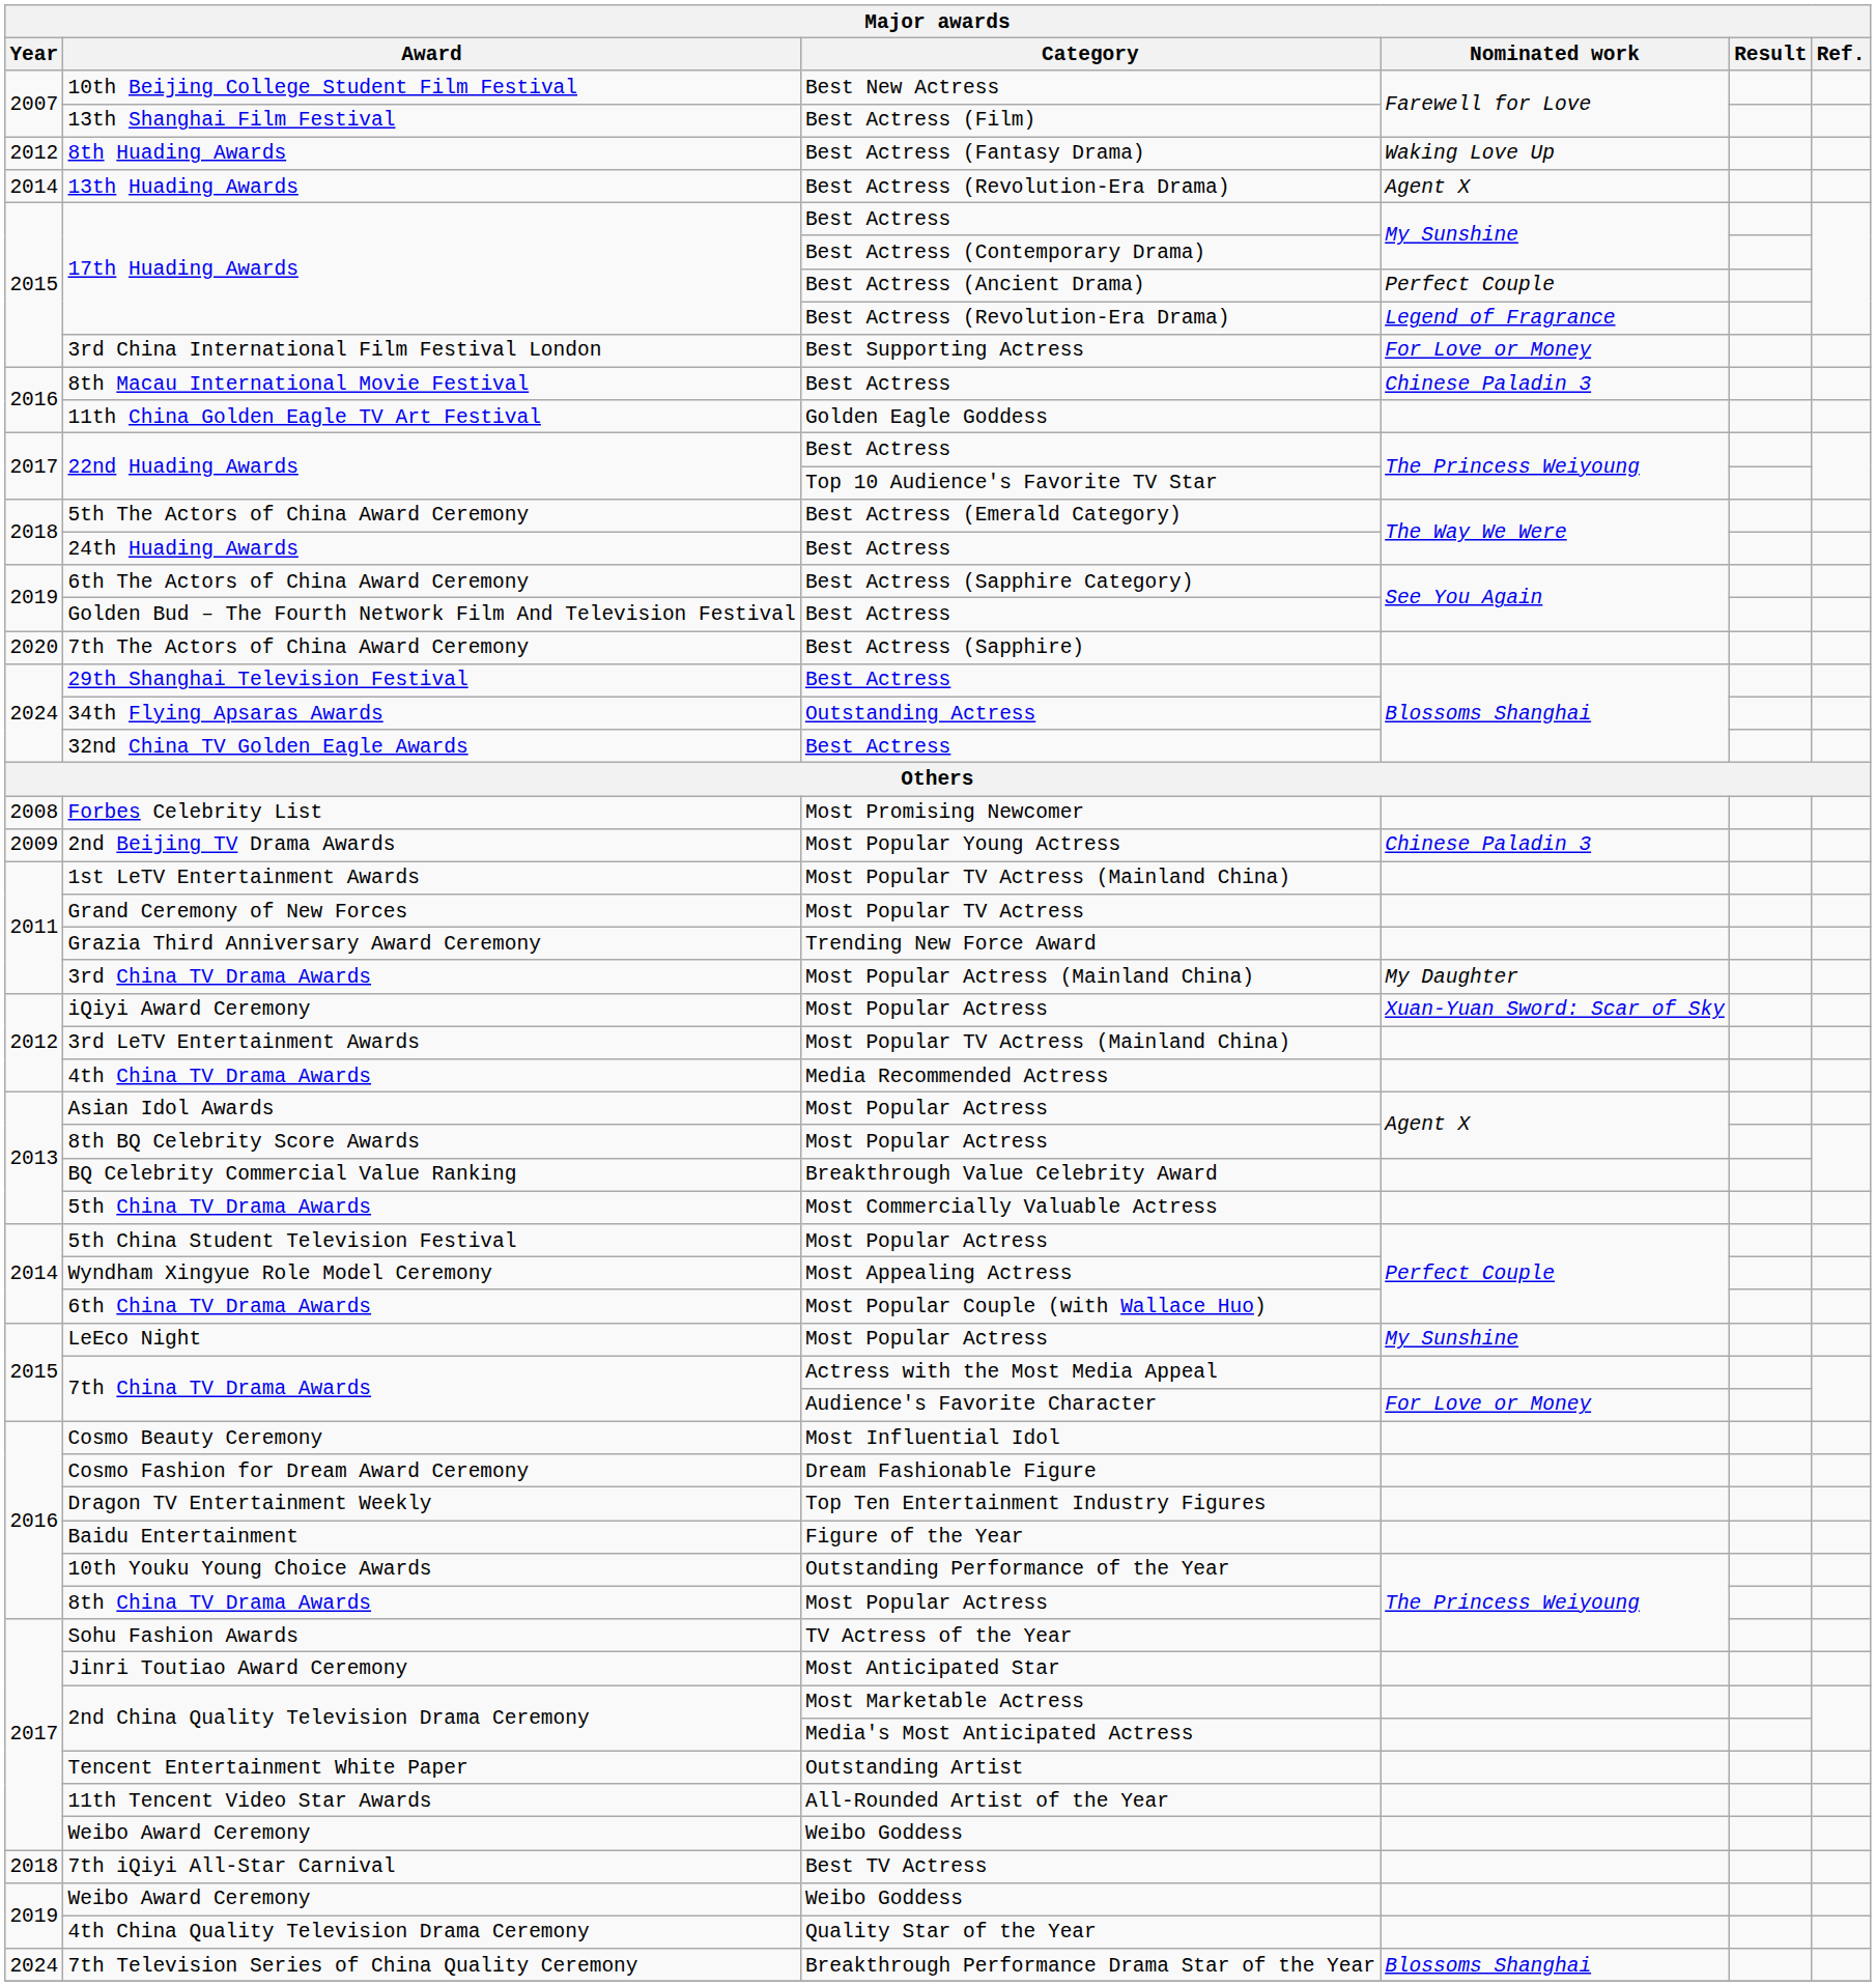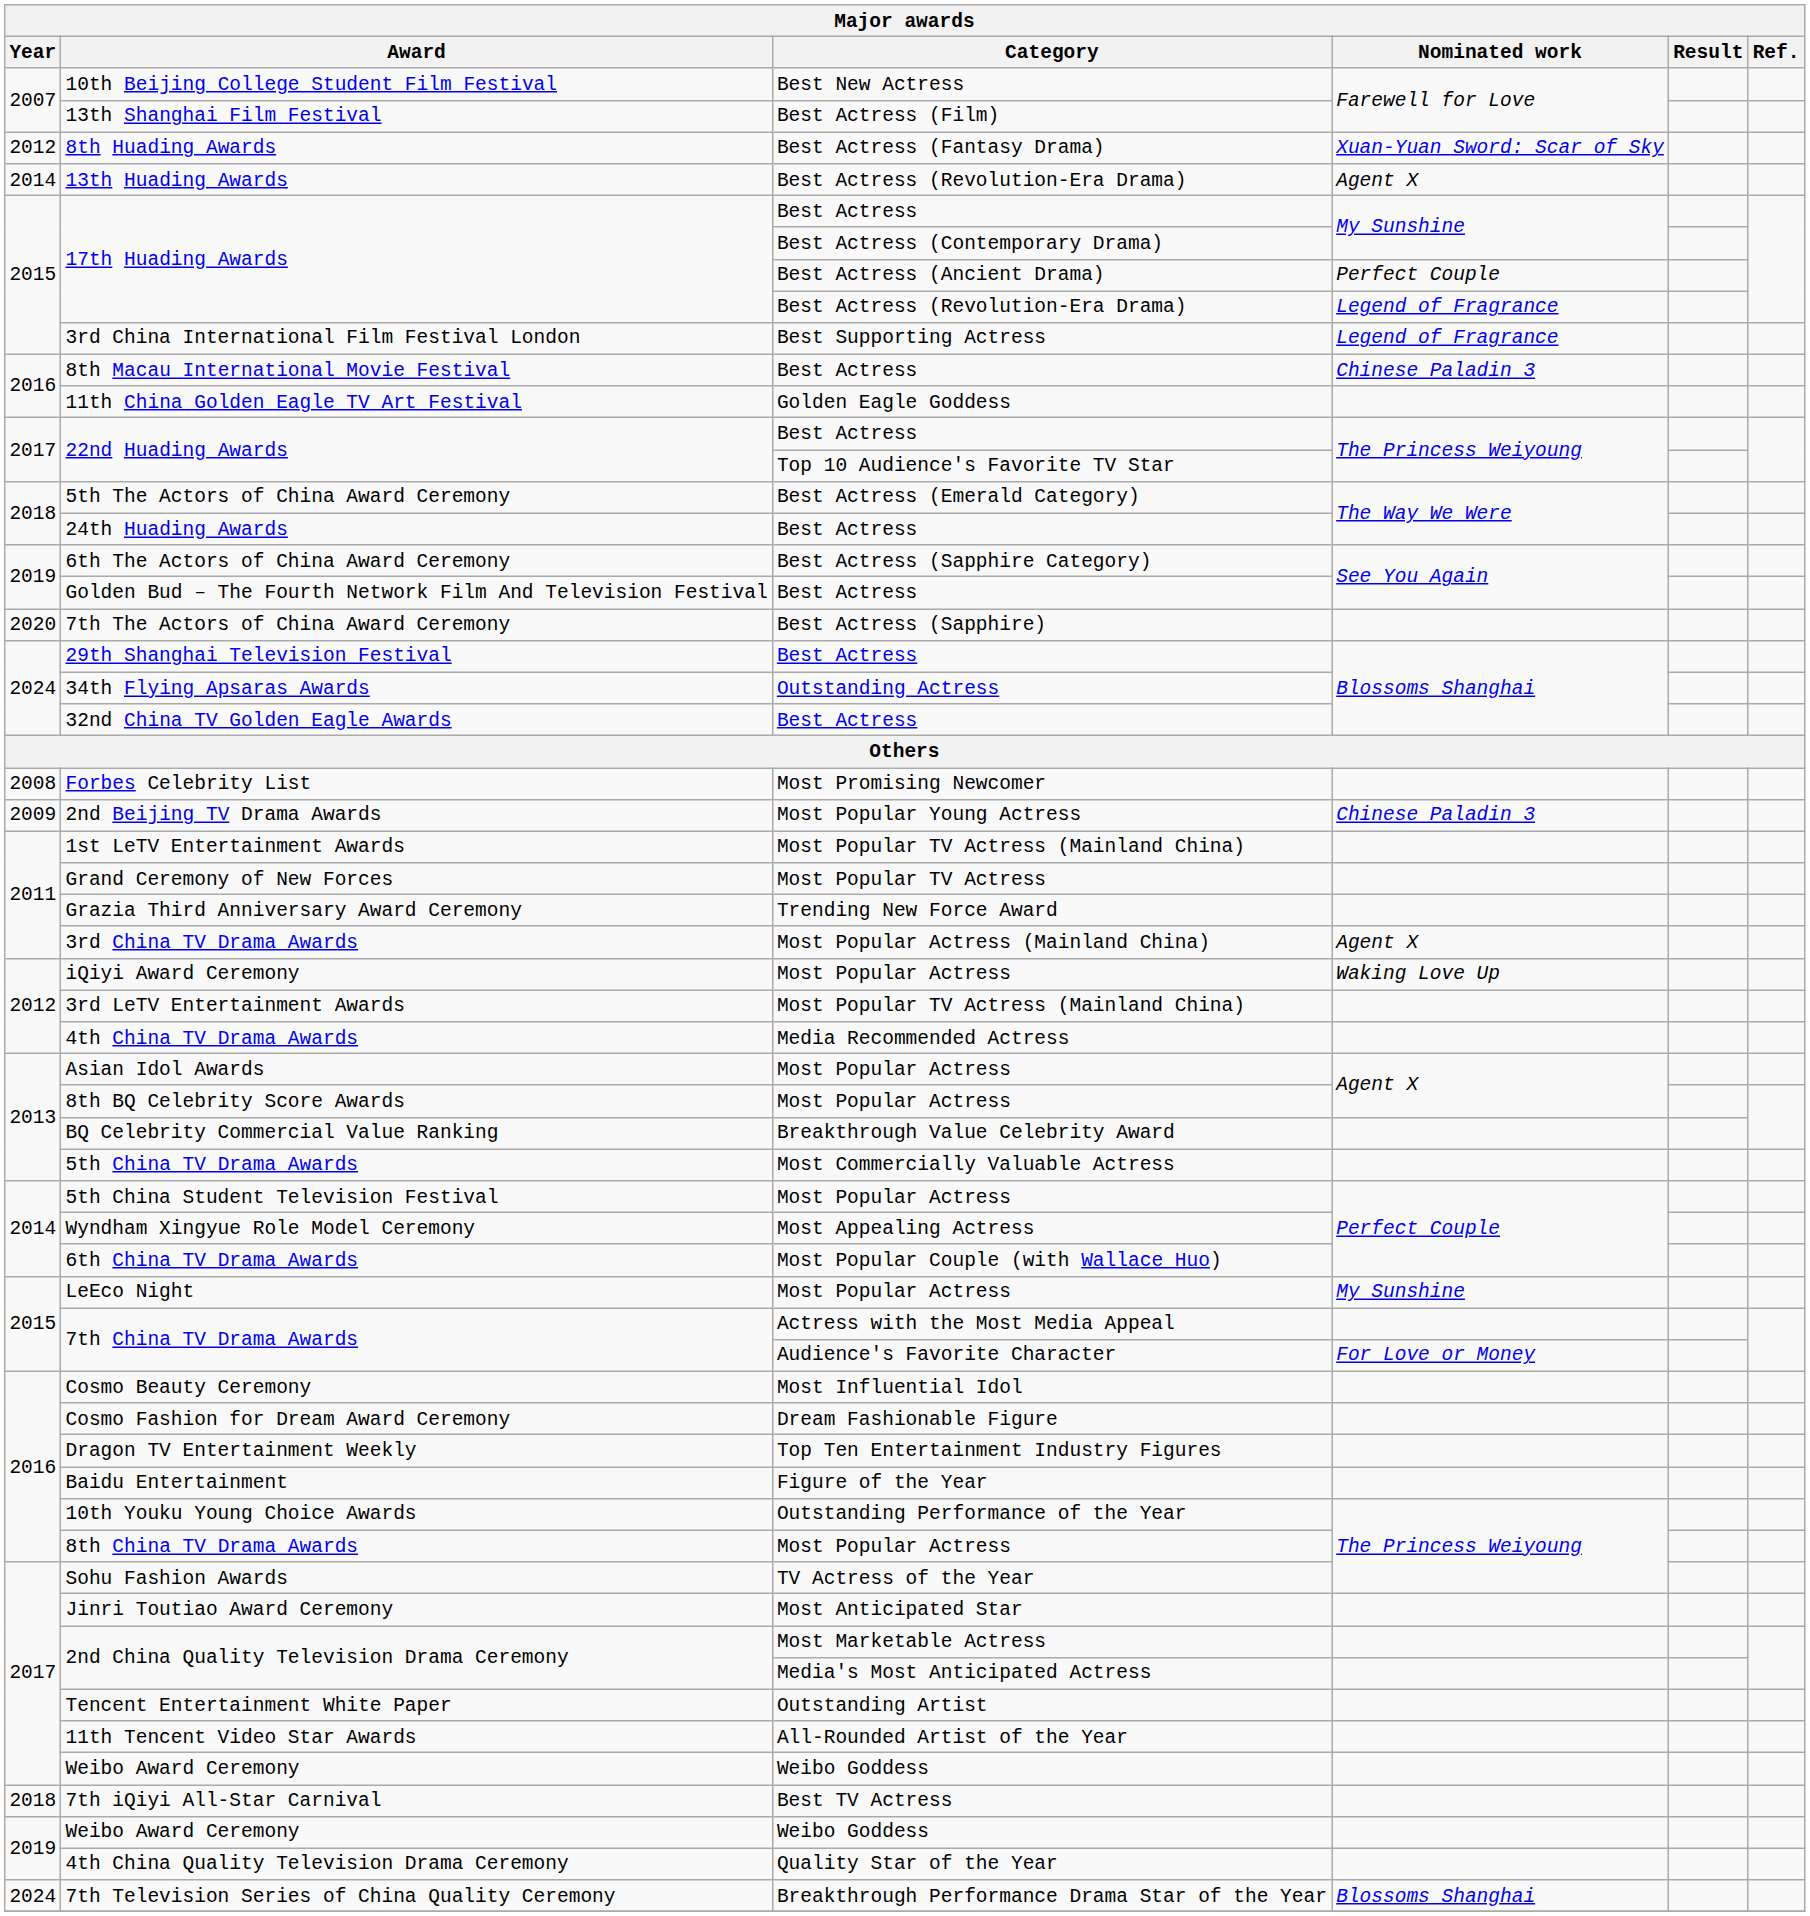 <table class="wikitable">
 <tr>
 <th colspan="6">Major awards</th>
 </tr>
 <tr>
 <th>Year</th>
 <th>Award</th>
 <th>Category</th>
 <th>Nominated work</th>
 <th>Result</th>
 <th>Ref.</th>
 </tr>
 <tr !>
 <td rowspan=2>2007</td>
 <td>10th <a href='#'>Beijing College Student Film Festival</a></td>
 <td>Best New Actress</td>
 <td rowspan=2><em>Farewell for Love</em></td>
 <td></td>
 <td></td>
 </tr>
 <tr>
 <td>13th <a href='#'>Shanghai Film Festival</a></td>
 <td>Best Actress (Film)</td>
 <td></td>
 <td></td>
 </tr>
 <tr>
 <td>2012</td>
 <td><a href='#'>8th</a> <a href='#'>Huading Awards</a></td>
 <td>Best Actress (Fantasy Drama)</td>
-<td><em>Waking Love Up</em></td>
+<td rowspan=1><em><a href='#'>Xuan-Yuan Sword: Scar of Sky</a></em></td>
 <td></td>
 <td></td>
 </tr>
 <tr>
 <td>2014</td>
 <td><a href='#'>13th</a> <a href='#'>Huading Awards</a></td>
 <td>Best Actress (Revolution-Era Drama)</td>
 <td><em>Agent X</em></td>
 <td></td>
 <td></td>
 </tr>
 <tr>
 <td rowspan=5>2015</td>
 <td rowspan=4><a href='#'>17th</a> <a href='#'>Huading Awards</a></td>
 <td>Best Actress</td>
 <td rowspan=2><em><a href='#'>My Sunshine</a></em></td>
 <td></td>
 <td rowspan=4></td>
 </tr>
 <tr>
 <td>Best Actress (Contemporary Drama)</td>
 <td></td>
 </tr>
 <tr>
 <td>Best Actress (Ancient Drama)</td>
 <td><em>Perfect Couple</em></td>
 <td></td>
 </tr>
 <tr>
 <td>Best Actress (Revolution-Era Drama)</td>
 <td><em><a href='#'>Legend of Fragrance</a></em></td>
 <td></td>
 </tr>
 <tr>
 <td>3rd China International Film Festival London</td>
 <td>Best Supporting Actress</td>
-<td><em><a href='#'>For Love or Money</a></em></td>
+<td><em><a href='#'>Legend of Fragrance</a></em></td>
 <td></td>
 <td></td>
 </tr>
 <tr>
 <td rowspan=2>2016</td>
 <td>8th <a href='#'>Macau International Movie Festival</a></td>
 <td>Best Actress</td>
 <td><em><a href='#'>Chinese Paladin 3</a></em></td>
 <td></td>
 <td></td>
 </tr>
 <tr>
 <td>11th <a href='#'>China Golden Eagle TV Art Festival</a></td>
 <td>Golden Eagle Goddess</td>
 <td></td>
 <td></td>
 <td></td>
 </tr>
 <tr>
 <td rowspan=2>2017</td>
 <td rowspan=2><a href='#'>22nd</a> <a href='#'>Huading Awards</a></td>
 <td>Best Actress</td>
 <td rowspan=2><em><a href='#'>The Princess Weiyoung</a></em></td>
 <td></td>
 <td rowspan=2></td>
 </tr>
 <tr>
 <td>Top 10 Audience's Favorite TV Star</td>
 <td></td>
 </tr>
 <tr>
 <td rowspan=2>2018</td>
 <td>5th The Actors of China Award Ceremony</td>
 <td>Best Actress (Emerald Category)</td>
 <td rowspan=2><em><a href='#'>The Way We Were</a></em></td>
 <td></td>
 <td></td>
 </tr>
 <tr>
 <td>24th <a href='#'>Huading Awards</a></td>
 <td>Best Actress</td>
 <td></td>
 <td></td>
 </tr>
 <tr>
 <td rowspan=2>2019</td>
 <td>6th The Actors of China Award Ceremony</td>
 <td>Best Actress (Sapphire Category)</td>
 <td rowspan=2><em><a href='#'>See You Again</a></em></td>
 <td></td>
 <td></td>
 </tr>
 <tr>
 <td>Golden Bud – The Fourth Network Film And Television Festival</td>
 <td>Best Actress</td>
 <td></td>
 <td></td>
 </tr>
 <tr>
 <td>2020</td>
 <td>7th The Actors of China Award Ceremony</td>
 <td>Best Actress (Sapphire)</td>
 <td></td>
 <td></td>
 <td></td>
 </tr>
 <tr>
 <td rowspan=3>2024</td>
 <td><a href='#'>29th Shanghai Television Festival</a></td>
 <td><a href='#'>Best Actress</a></td>
 <td rowspan=3><em><a href='#'>Blossoms Shanghai</a></em></td>
 <td></td>
 <td></td>
 </tr>
 <tr>
 <td>34th <a href='#'>Flying Apsaras Awards</a></td>
 <td><a href='#'>Outstanding Actress</a></td>
 <td></td>
 <td></td>
 </tr>
 <tr>
 <td>32nd <a href='#'>China TV Golden Eagle Awards</a></td>
 <td><a href='#'>Best Actress</a></td>
 <td></td>
 <td></td>
 </tr>
 <tr>
 <th colspan="6">Others</th>
 </tr>
 <tr>
 <td>2008</td>
 <td><a href='#'>Forbes</a> Celebrity List</td>
 <td>Most Promising Newcomer</td>
 <td></td>
 <td></td>
 <td></td>
 </tr>
 <tr>
 <td>2009</td>
 <td>2nd <a href='#'>Beijing TV</a> Drama Awards</td>
 <td>Most Popular Young Actress</td>
 <td><em><a href='#'>Chinese Paladin 3</a></em></td>
 <td></td>
 <td></td>
 </tr>
 <tr>
 <td rowspan=4>2011</td>
 <td>1st LeTV Entertainment Awards</td>
 <td>Most Popular TV Actress (Mainland China)</td>
 <td></td>
 <td></td>
 <td></td>
 </tr>
 <tr>
 <td>Grand Ceremony of New Forces</td>
 <td>Most Popular TV Actress</td>
 <td></td>
 <td></td>
 <td></td>
 </tr>
 <tr>
 <td>Grazia Third Anniversary Award Ceremony</td>
 <td>Trending New Force Award</td>
 <td></td>
 <td></td>
 <td></td>
 </tr>
 <tr>
 <td>3rd <a href='#'>China TV Drama Awards</a></td>
 <td>Most Popular Actress (Mainland China)</td>
-<td rowspan=1><em>My Daughter</em></td>
+<td><em>Agent X</em></td>
 <td></td>
 <td></td>
 </tr>
 <tr>
 <td rowspan=3>2012</td>
 <td>iQiyi Award Ceremony</td>
 <td>Most Popular Actress</td>
-<td rowspan=1><em><a href='#'>Xuan-Yuan Sword: Scar of Sky</a></em></td>
+<td><em>Waking Love Up</em></td>
 <td></td>
 <td></td>
 </tr>
 <tr>
 <td>3rd LeTV Entertainment Awards</td>
 <td>Most Popular TV Actress (Mainland China)</td>
 <td></td>
 <td></td>
 <td></td>
 </tr>
 <tr>
 <td>4th <a href='#'>China TV Drama Awards</a></td>
 <td>Media Recommended Actress</td>
 <td></td>
 <td></td>
 <td></td>
 </tr>
 <tr>
 <td rowspan=4>2013</td>
 <td>Asian Idol Awards</td>
 <td>Most Popular Actress</td>
 <td rowspan=2><em>Agent X</em></td>
 <td></td>
 <td></td>
 </tr>
 <tr>
 <td>8th BQ Celebrity Score Awards</td>
 <td>Most Popular Actress</td>
 <td></td>
 <td rowspan=2></td>
 </tr>
 <tr>
 <td>BQ Celebrity Commercial Value Ranking</td>
 <td>Breakthrough Value Celebrity Award</td>
 <td></td>
 <td></td>
 </tr>
 <tr>
 <td>5th <a href='#'>China TV Drama Awards</a></td>
 <td>Most Commercially Valuable Actress</td>
 <td></td>
 <td></td>
 <td></td>
 </tr>
 <tr>
 <td rowspan=3>2014</td>
 <td>5th China Student Television Festival</td>
 <td>Most Popular Actress</td>
 <td rowspan=3><em><a href='#'>Perfect Couple</a></em></td>
 <td></td>
 <td></td>
 </tr>
 <tr>
 <td>Wyndham Xingyue Role Model Ceremony</td>
 <td>Most Appealing Actress</td>
 <td></td>
 <td></td>
 </tr>
 <tr>
 <td>6th <a href='#'>China TV Drama Awards</a></td>
 <td>Most Popular Couple (with <a href='#'>Wallace Huo</a>)</td>
 <td></td>
 <td></td>
 </tr>
 <tr>
 <td rowspan=3>2015</td>
 <td>LeEco Night</td>
 <td>Most Popular Actress</td>
 <td><em><a href='#'>My Sunshine</a></em></td>
 <td></td>
 <td></td>
 </tr>
 <tr>
 <td rowspan=2>7th <a href='#'>China TV Drama Awards</a></td>
 <td>Actress with the Most Media Appeal</td>
 <td></td>
 <td></td>
 <td rowspan=2></td>
 </tr>
 <tr>
 <td>Audience's Favorite Character</td>
 <td><em><a href='#'>For Love or Money</a></em></td>
 <td></td>
 </tr>
 <tr>
 <td rowspan=6>2016</td>
 <td>Cosmo Beauty Ceremony</td>
 <td>Most Influential Idol</td>
 <td></td>
 <td></td>
 <td></td>
 </tr>
 <tr>
 <td>Cosmo Fashion for Dream Award Ceremony</td>
 <td>Dream Fashionable Figure</td>
 <td></td>
 <td></td>
 <td></td>
 </tr>
 <tr>
 <td>Dragon TV Entertainment Weekly</td>
 <td>Top Ten Entertainment Industry Figures</td>
 <td></td>
 <td></td>
 <td></td>
 </tr>
 <tr>
 <td>Baidu Entertainment</td>
 <td>Figure of the Year</td>
 <td></td>
 <td></td>
 <td></td>
 </tr>
 <tr>
 <td>10th Youku Young Choice Awards</td>
 <td>Outstanding Performance of the Year</td>
 <td rowspan=3><em><a href='#'>The Princess Weiyoung</a></em></td>
 <td></td>
 <td></td>
 </tr>
 <tr>
 <td>8th <a href='#'>China TV Drama Awards</a></td>
 <td>Most Popular Actress</td>
 <td></td>
 <td></td>
 </tr>
 <tr>
 <td rowspan=7>2017</td>
 <td>Sohu Fashion Awards</td>
 <td>TV Actress of the Year</td>
 <td></td>
 <td></td>
 </tr>
 <tr>
 <td>Jinri Toutiao Award Ceremony</td>
 <td>Most Anticipated Star</td>
 <td></td>
 <td></td>
 <td></td>
 </tr>
 <tr>
 <td rowspan=2>2nd China Quality Television Drama Ceremony</td>
 <td>Most Marketable Actress</td>
 <td></td>
 <td></td>
 <td rowspan=2></td>
 </tr>
 <tr>
 <td>Media's Most Anticipated Actress</td>
 <td></td>
 <td></td>
 </tr>
 <tr>
 <td>Tencent Entertainment White Paper</td>
 <td>Outstanding Artist</td>
 <td></td>
 <td></td>
 <td></td>
 </tr>
 <tr>
 <td>11th Tencent Video Star Awards</td>
 <td>All-Rounded Artist of the Year</td>
 <td></td>
 <td></td>
 <td></td>
 </tr>
 <tr>
 <td>Weibo Award Ceremony</td>
 <td>Weibo Goddess</td>
 <td></td>
 <td></td>
 <td></td>
 </tr>
 <tr>
 <td>2018</td>
 <td>7th iQiyi All-Star Carnival</td>
 <td>Best TV Actress</td>
 <td></td>
 <td></td>
 <td></td>
 </tr>
 <tr>
 <td rowspan=2>2019</td>
 <td>Weibo Award Ceremony</td>
 <td>Weibo Goddess</td>
 <td></td>
 <td></td>
 <td></td>
 </tr>
 <tr>
 <td>4th China Quality Television Drama Ceremony</td>
 <td>Quality Star of the Year</td>
 <td></td>
 <td></td>
 <td></td>
 </tr>
 <tr>
 <td rowspan=1>2024</td>
 <td>7th Television Series of China Quality Ceremony</td>
 <td>Breakthrough Performance Drama Star of the Year</td>
 <td rowspan=1><em><a href='#'>Blossoms Shanghai</a></em></td>
 <td></td>
 <td></td>
 </tr>
 <tr>
 </tr>
 </table>
